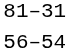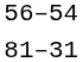 <table style="text-align:center">
 <tr>
 <th width=200></th>
 <th width=100></th>
 <th width=200></th>
 </tr>
 <tr>
 <td align=right><strong></strong></td>
-<td align=center>81–31</td>
+<td align=center>56–54</td>
 <td align=left></td>
 </tr>
 <tr>
 <td align=right><strong></strong></td>
-<td align=center>56–54</td>
+<td align=center>81–31</td>
 <td align=left></td>
 </tr>
 </table>
